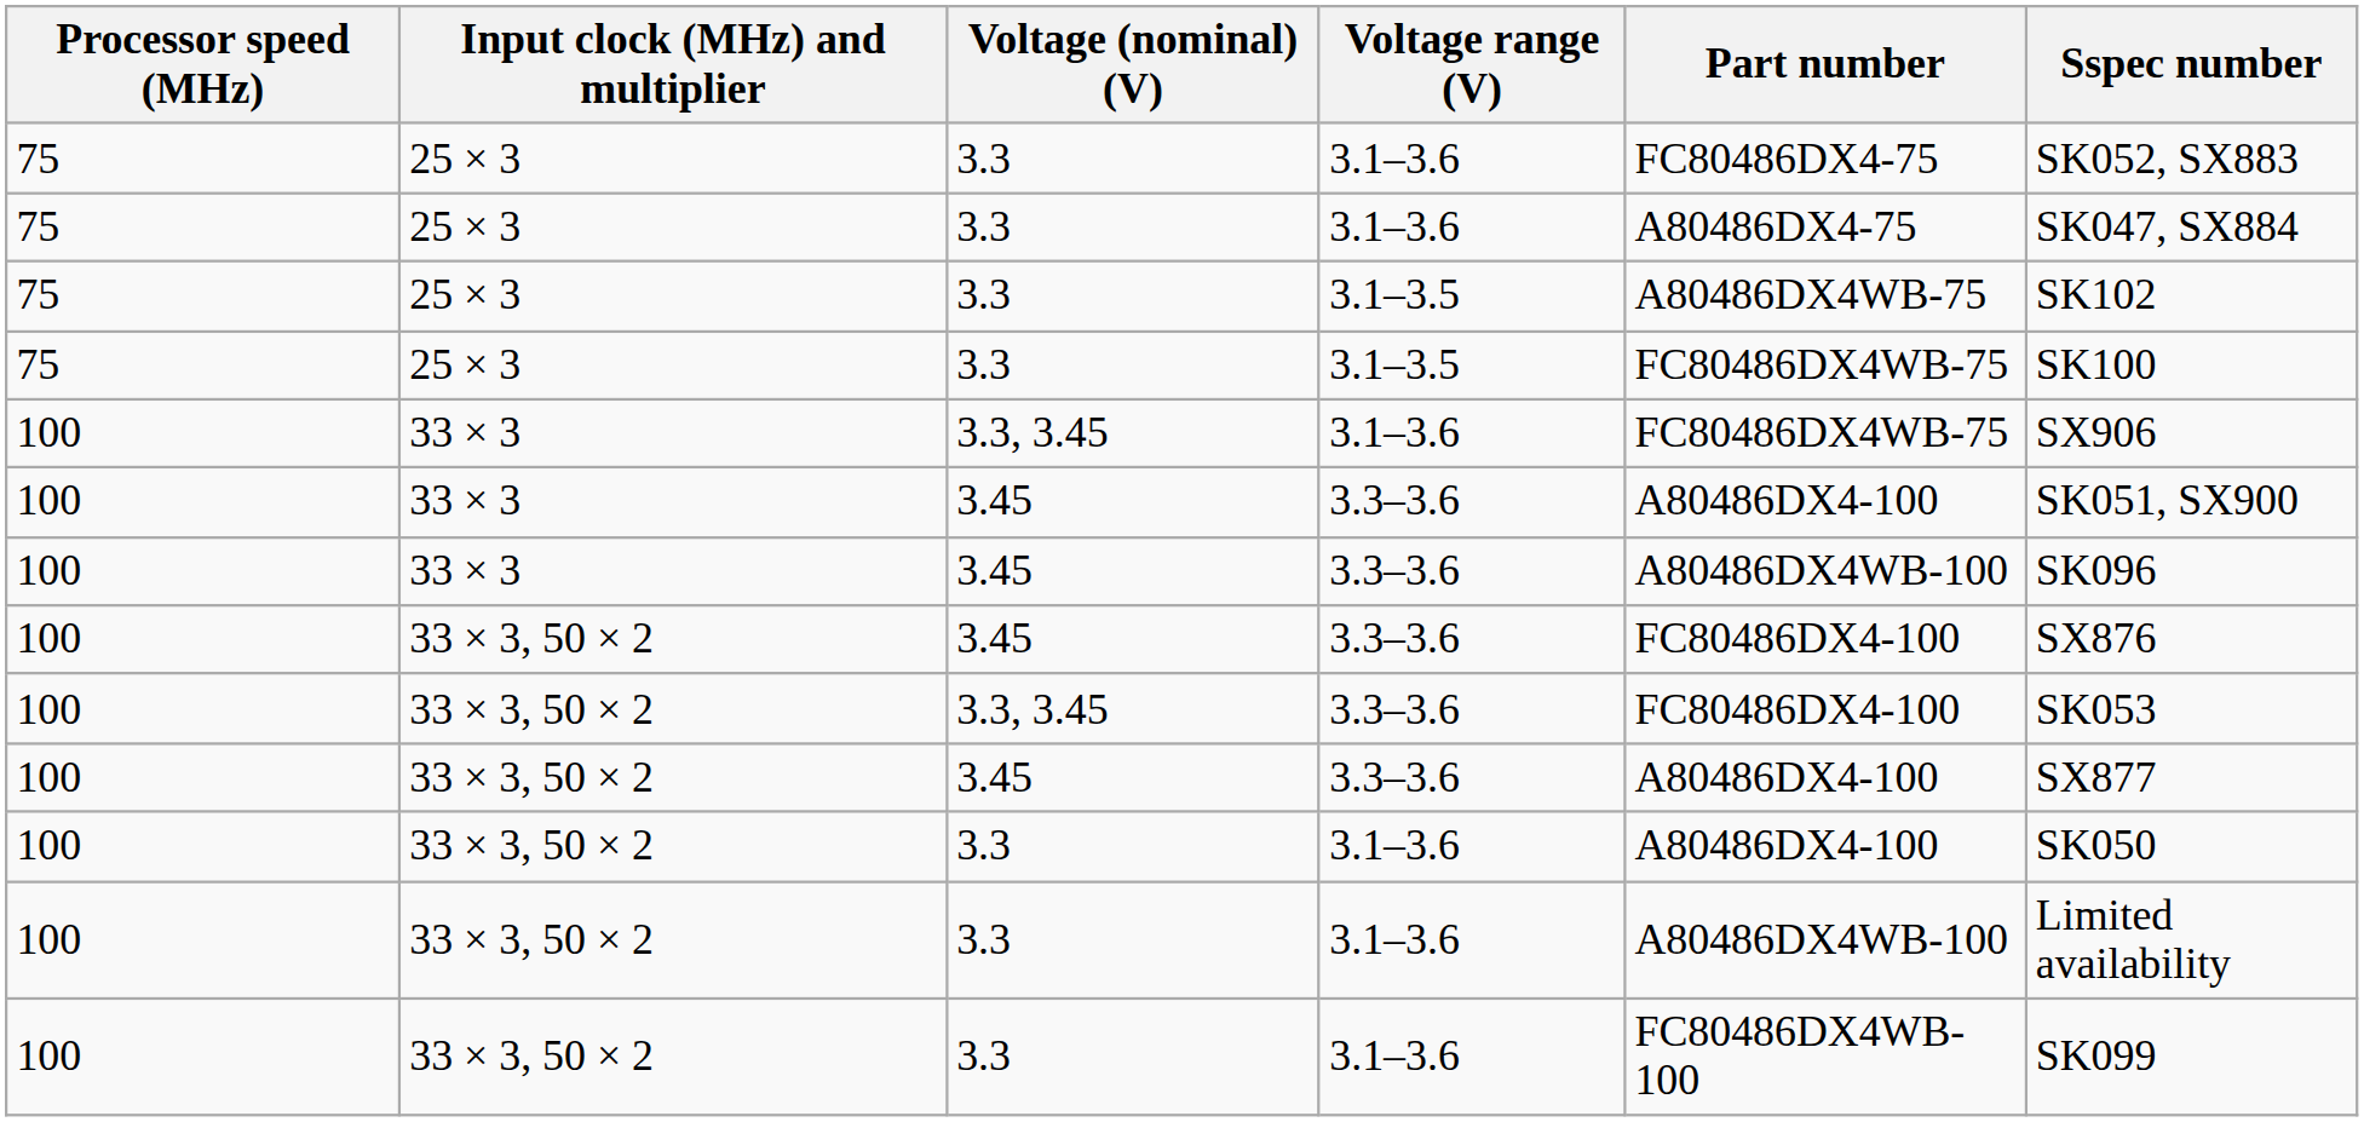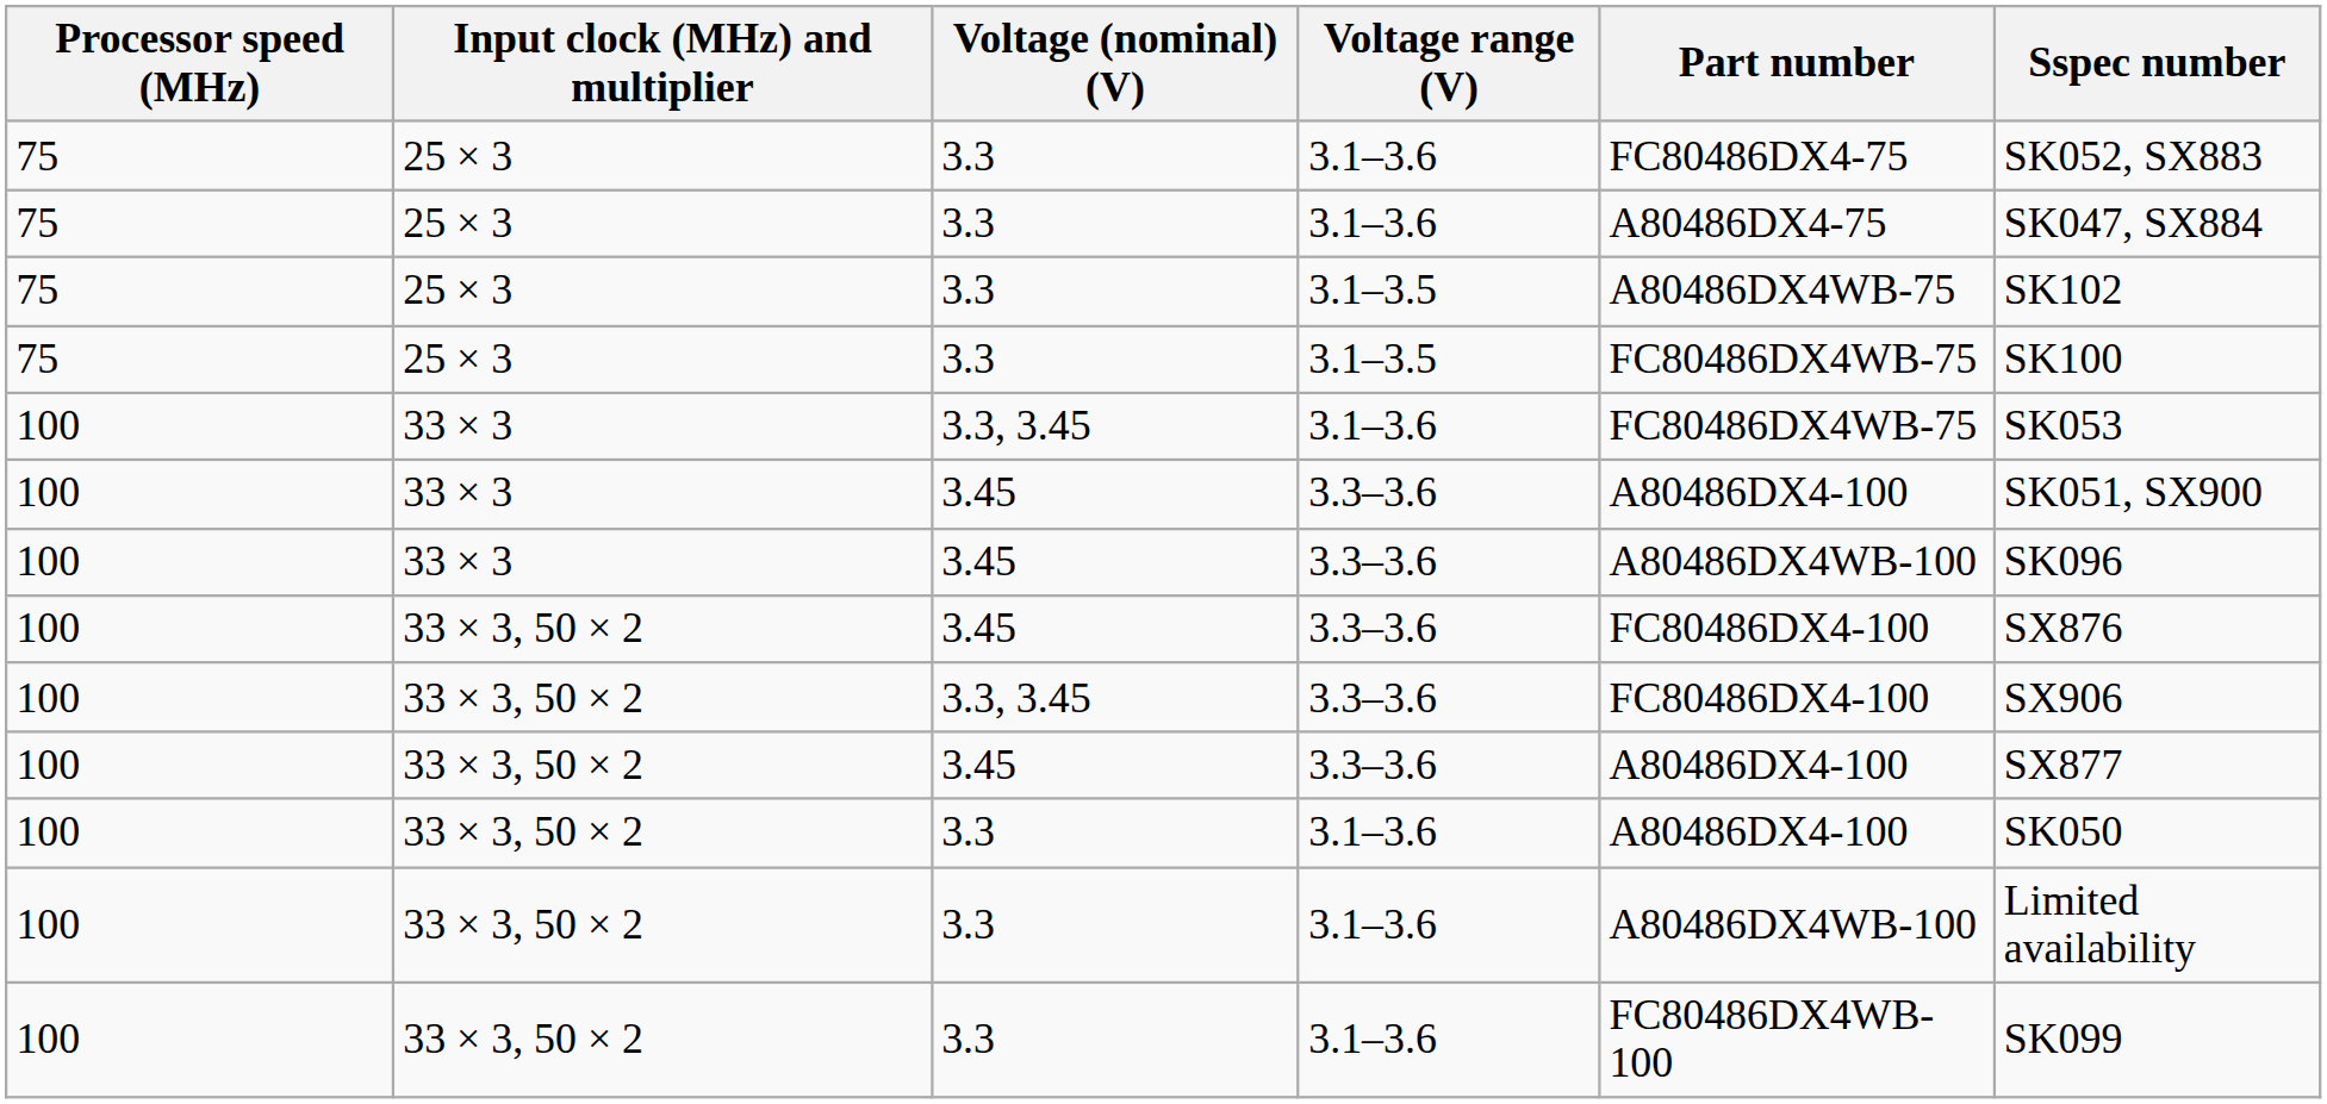 <table class="wikitable">
 <tr>
 <th>Processor speed (MHz)</th>
 <th>Input clock (MHz) and multiplier</th>
 <th>Voltage (nominal) (V)</th>
 <th>Voltage range (V)</th>
 <th>Part number</th>
 <th>Sspec number</th>
 </tr>
 <tr>
 <td>75</td>
 <td>25 × 3</td>
 <td>3.3</td>
 <td>3.1–3.6</td>
 <td>FC80486DX4-75</td>
 <td>SK052, SX883</td>
 </tr>
 <tr>
 <td>75</td>
 <td>25 × 3</td>
 <td>3.3</td>
 <td>3.1–3.6</td>
 <td>A80486DX4-75</td>
 <td>SK047, SX884</td>
 </tr>
 <tr>
 <td>75</td>
 <td>25 × 3</td>
 <td>3.3</td>
 <td>3.1–3.5</td>
 <td>A80486DX4WB-75</td>
 <td>SK102</td>
 </tr>
 <tr>
 <td>75</td>
 <td>25 × 3</td>
 <td>3.3</td>
 <td>3.1–3.5</td>
 <td>FC80486DX4WB-75</td>
 <td>SK100</td>
 </tr>
 <tr>
 <td>100</td>
 <td>33 × 3</td>
 <td>3.3, 3.45</td>
 <td>3.1–3.6</td>
 <td>FC80486DX4WB-75</td>
-<td>SX906</td>
+<td>SK053</td>
 </tr>
 <tr>
 <td>100</td>
 <td>33 × 3</td>
 <td>3.45</td>
 <td>3.3–3.6</td>
 <td>A80486DX4-100</td>
 <td>SK051, SX900</td>
 </tr>
 <tr>
 <td>100</td>
 <td>33 × 3</td>
 <td>3.45</td>
 <td>3.3–3.6</td>
 <td>A80486DX4WB-100</td>
 <td>SK096</td>
 </tr>
 <tr>
 <td>100</td>
 <td>33 × 3, 50 × 2</td>
 <td>3.45</td>
 <td>3.3–3.6</td>
 <td>FC80486DX4-100</td>
 <td>SX876</td>
 </tr>
 <tr>
 <td>100</td>
 <td>33 × 3, 50 × 2</td>
 <td>3.3, 3.45</td>
 <td>3.3–3.6</td>
 <td>FC80486DX4-100</td>
-<td>SK053</td>
+<td>SX906</td>
 </tr>
 <tr>
 <td>100</td>
 <td>33 × 3, 50 × 2</td>
 <td>3.45</td>
 <td>3.3–3.6</td>
 <td>A80486DX4-100</td>
 <td>SX877</td>
 </tr>
 <tr>
 <td>100</td>
 <td>33 × 3, 50 × 2</td>
 <td>3.3</td>
 <td>3.1–3.6</td>
 <td>A80486DX4-100</td>
 <td>SK050</td>
 </tr>
 <tr>
 <td>100</td>
 <td>33 × 3, 50 × 2</td>
 <td>3.3</td>
 <td>3.1–3.6</td>
 <td>A80486DX4WB-100</td>
 <td>Limited availability</td>
 </tr>
 <tr>
 <td>100</td>
 <td>33 × 3, 50 × 2</td>
 <td>3.3</td>
 <td>3.1–3.6</td>
 <td>FC80486DX4WB-100</td>
 <td>SK099</td>
 </tr>
 </table>
